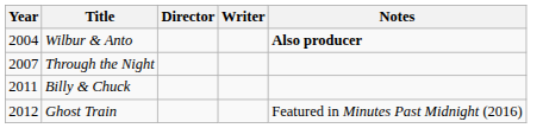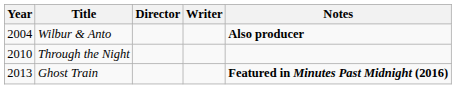 <table class="wikitable">
 <tr>
 <th scope="col">Year</th>
 <th scope="col">Title</th>
 <th scope="col">Director</th>
 <th scope="col">Writer</th>
 <th scope="col">Notes</th>
 </tr>
 <tr>
 <td>2004</td>
 <td scope="row"><em>Wilbur & Anto</em></td>
 <td></td>
 <td></td>
 <td><strong>Also producer</strong></td>
 </tr>
 <tr>
-<td>2007</td>
+<td>2010</td>
 <td scope="row"><em>Through the Night</em></td>
 <td></td>
 <td></td>
 <td></td>
 </tr>
 <tr>
-<td>2011</td>
-<td scope="row"><em>Billy & Chuck</em></td>
-<td></td>
-<td></td>
-<td></td>
-</tr>
-<tr>
-<td>2012</td>
+<td>2013</td>
 <td scope="row"><em>Ghost Train</em></td>
 <td></td>
 <td></td>
-<td>Featured in <em>Minutes Past Midnight</em> (2016)</td>
+<td><strong>Featured in <em>Minutes Past Midnight</em> (2016)</strong></td>
 </tr>
 </table>
